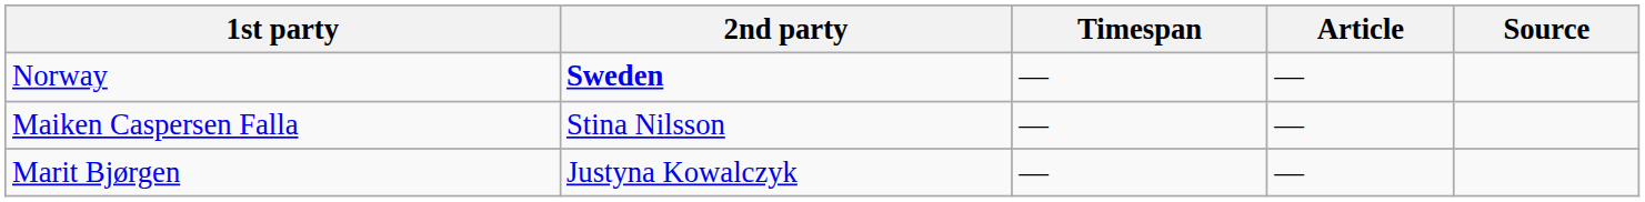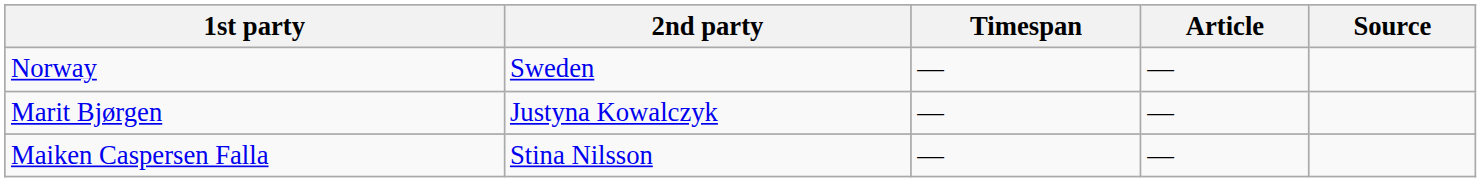 <table class="wikitable"  style="font-size:98%; width:98%;">
 <tr>
 <th>1st party</th>
 <th>2nd party</th>
 <th>Timespan</th>
 <th>Article</th>
 <th class="unsortable">Source</th>
 </tr>
 <tr>
 <td> <a href='#'>Norway</a></td>
-<td><strong> <a href='#'>Sweden</a></strong></td>
+<td> <a href='#'>Sweden</a></td>
+<td>—</td>
+<td>—</td>
+<td></td>
+</tr>
+<tr>
+<td> <a href='#'>Marit Bjørgen</a></td>
+<td> <a href='#'>Justyna Kowalczyk</a></td>
 <td>—</td>
 <td>—</td>
 <td></td>
 </tr>
 <tr>
 <td> <a href='#'>Maiken Caspersen Falla</a></td>
 <td> <a href='#'>Stina Nilsson</a></td>
 <td>—</td>
 <td>—</td>
 <td></td>
 </tr>
-<tr>
-<td> <a href='#'>Marit Bjørgen</a></td>
-<td> <a href='#'>Justyna Kowalczyk</a></td>
-<td>—</td>
-<td>—</td>
-<td></td>
-</tr>
 </table>
